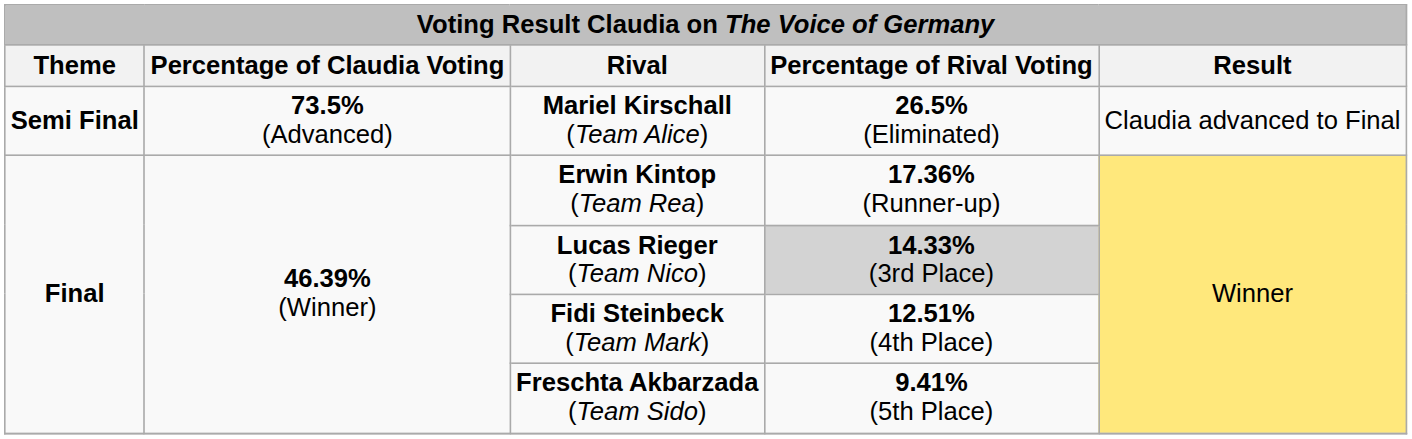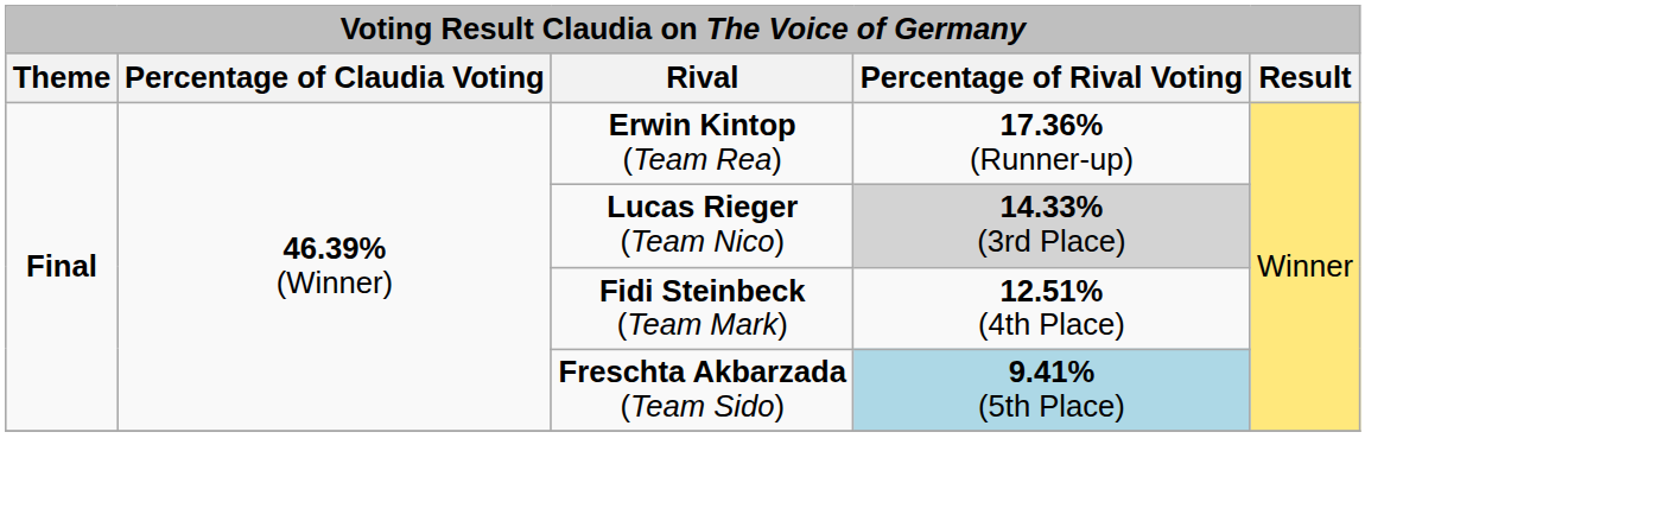 <table Class="wikitable" style="text-align: center;">
 <tr>
 <th colspan="5" style="background:#BFBFBF;">Voting Result Claudia on <em>The Voice of Germany</em></th>
 </tr>
 <tr>
 <th>Theme</th>
 <th>Percentage of Claudia Voting</th>
 <th>Rival</th>
 <th>Percentage of Rival Voting</th>
 <th>Result</th>
-</tr>
-<tr>
-<td><strong>Semi Final</strong></td>
-<td><strong>73.5%</strong><br>(Advanced)</td>
-<td><strong>Mariel Kirschall</strong><br>(<em>Team Alice</em>)</td>
-<td><strong>26.5%</strong><br>(Eliminated)</td>
-<td>Claudia advanced to Final</td>
 </tr>
 <tr>
 <td rowspan="4"><strong>Final</strong></td>
 <td rowspan="4"><strong>46.39%</strong><br>(Winner)</td>
 <td><strong>Erwin Kintop</strong><br>(<em>Team Rea</em>)</td>
 <td><strong>17.36%</strong><br>(Runner-up)</td>
 <td rowspan="4" style="background:#FFE87C;">Winner</td>
 </tr>
 <tr>
 <td><strong>Lucas Rieger</strong><br>(<em>Team Nico</em>)</td>
 <td style="background: lightgrey;"><strong>14.33%</strong><br>(3rd Place)</td>
 </tr>
 <tr>
 <td><strong>Fidi Steinbeck</strong><br>(<em>Team Mark</em>)</td>
 <td><strong>12.51%</strong><br>(4th Place)</td>
 </tr>
 <tr>
 <td><strong>Freschta Akbarzada</strong><br>(<em>Team Sido</em>)</td>
-<td><strong>9.41%</strong><br>(5th Place)</td>
+<td style="background: lightblue;"><strong>9.41%</strong><br>(5th Place)</td>
 </tr>
 <tr>
 </tr>
 </table>
